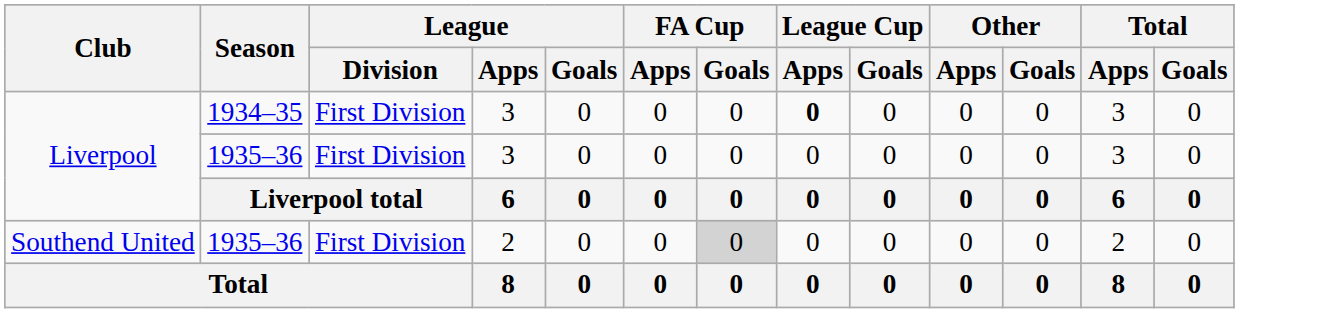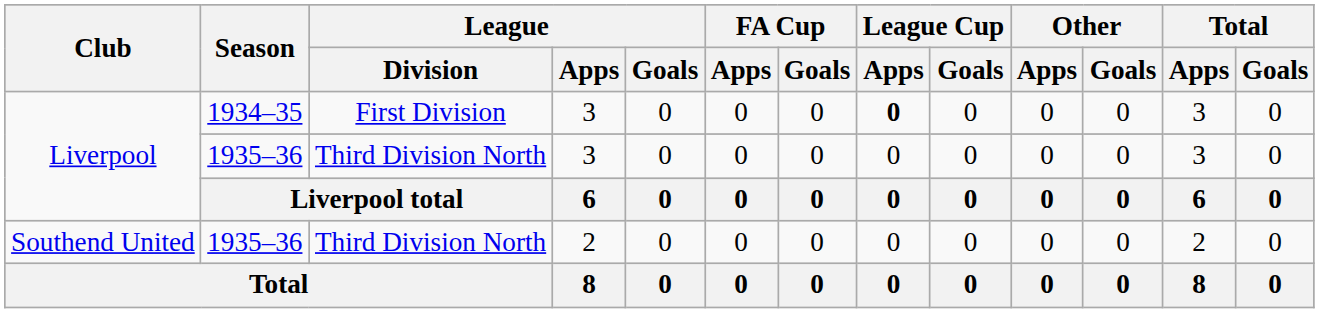 <table class="wikitable" style="text-align:center;">
 <tr>
 <th rowspan="2">Club</th>
 <th rowspan="2">Season</th>
 <th colspan="3">League</th>
 <th colspan="2">FA Cup</th>
 <th colspan="2">League Cup</th>
 <th colspan="2">Other</th>
 <th colspan="2">Total</th>
 </tr>
 <tr>
 <th>Division</th>
 <th>Apps</th>
 <th>Goals</th>
 <th>Apps</th>
 <th>Goals</th>
 <th>Apps</th>
 <th>Goals</th>
 <th>Apps</th>
 <th>Goals</th>
 <th>Apps</th>
 <th>Goals</th>
 </tr>
 <tr>
 <td rowspan=3><a href='#'>Liverpool</a></td>
 <td><a href='#'>1934–35</a></td>
 <td><a href='#'>First Division</a></td>
 <td>3</td>
 <td>0</td>
 <td>0</td>
 <td>0</td>
 <td><strong>0</strong></td>
 <td>0</td>
 <td>0</td>
 <td>0</td>
 <td>3</td>
 <td>0</td>
 </tr>
 <tr>
 <td><a href='#'>1935–36</a></td>
-<td><a href='#'>First Division</a></td>
+<td><a href='#'>Third Division North</a></td>
 <td>3</td>
 <td>0</td>
 <td>0</td>
 <td>0</td>
 <td>0</td>
 <td>0</td>
 <td>0</td>
 <td>0</td>
 <td>3</td>
 <td>0</td>
 </tr>
 <tr>
 <th colspan="2">Liverpool total</th>
 <th>6</th>
 <th>0</th>
 <th>0</th>
 <th>0</th>
 <th>0</th>
 <th>0</th>
 <th>0</th>
 <th>0</th>
 <th>6</th>
 <th>0</th>
 </tr>
 <tr>
 <td><a href='#'>Southend United</a></td>
 <td><a href='#'>1935–36</a></td>
-<td><a href='#'>First Division</a></td>
+<td><a href='#'>Third Division North</a></td>
 <td>2</td>
 <td>0</td>
 <td>0</td>
-<td style="background: lightgrey;">0</td>
+<td>0</td>
 <td>0</td>
 <td>0</td>
 <td>0</td>
 <td>0</td>
 <td>2</td>
 <td>0</td>
 </tr>
 <tr>
 <th colspan="3">Total</th>
 <th>8</th>
 <th>0</th>
 <th>0</th>
 <th>0</th>
 <th>0</th>
 <th>0</th>
 <th>0</th>
 <th>0</th>
 <th>8</th>
 <th>0</th>
 </tr>
 </table>
